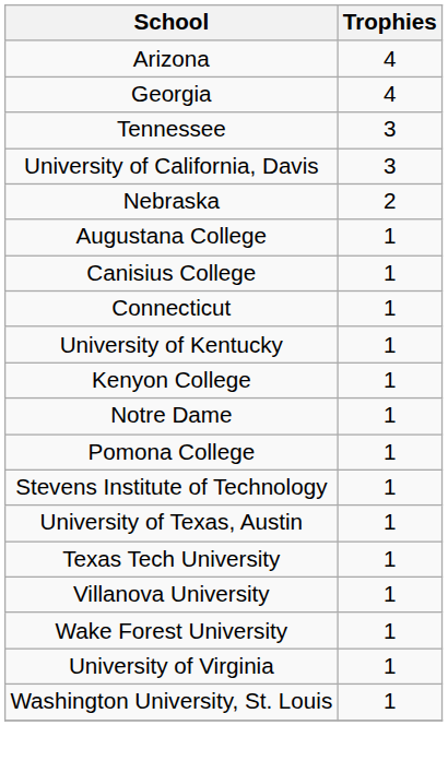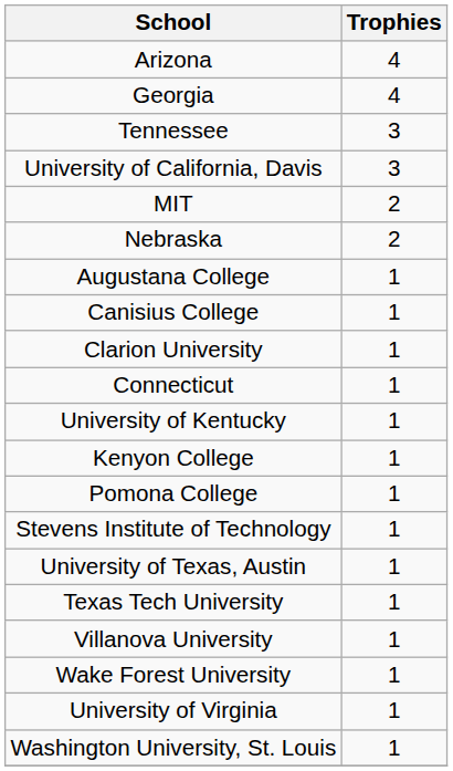 <table class="wikitable sortable" style="text-align:center;" width="auto">
 <tr>
 <th>School</th>
 <th>Trophies</th>
 </tr>
 <tr>
 <td>Arizona</td>
 <td>4</td>
 </tr>
 <tr>
 <td>Georgia</td>
 <td>4</td>
 </tr>
 <tr>
 <td>Tennessee</td>
 <td>3</td>
 </tr>
 <tr>
 <td>University of California, Davis</td>
 <td>3</td>
 </tr>
 <tr>
+<td>MIT</td>
+<td>2</td>
+</tr>
+<tr>
 <td>Nebraska</td>
 <td>2</td>
 </tr>
 <tr>
 <td>Augustana College</td>
 <td>1</td>
 </tr>
 <tr>
 <td>Canisius College</td>
 <td>1</td>
 </tr>
 <tr>
+<td>Clarion University</td>
+<td>1</td>
+</tr>
+<tr>
 <td>Connecticut</td>
 <td>1</td>
 </tr>
 <tr>
 <td>University of Kentucky</td>
 <td>1</td>
 </tr>
 <tr>
 <td>Kenyon College</td>
-<td>1</td>
-</tr>
-<tr>
-<td>Notre Dame</td>
 <td>1</td>
 </tr>
 <tr>
 <td>Pomona College</td>
 <td>1</td>
 </tr>
 <tr>
 <td>Stevens Institute of Technology</td>
 <td>1</td>
 </tr>
 <tr>
 <td>University of Texas, Austin</td>
 <td>1</td>
 </tr>
 <tr>
 <td>Texas Tech University</td>
 <td>1</td>
 </tr>
 <tr>
 <td>Villanova University</td>
 <td>1</td>
 </tr>
 <tr>
 <td>Wake Forest University</td>
 <td>1</td>
 </tr>
 <tr>
 <td>University of Virginia</td>
 <td>1</td>
 </tr>
 <tr>
 <td>Washington University, St. Louis</td>
 <td>1</td>
 </tr>
 <tr>
 </tr>
 </table>
